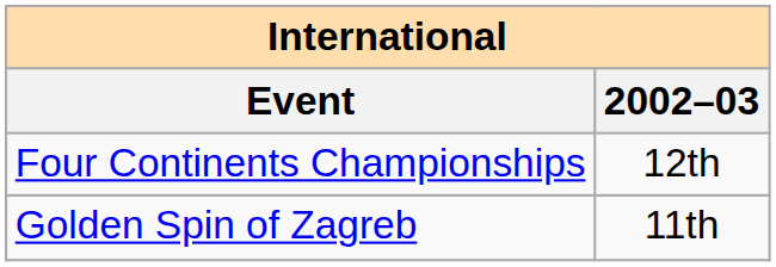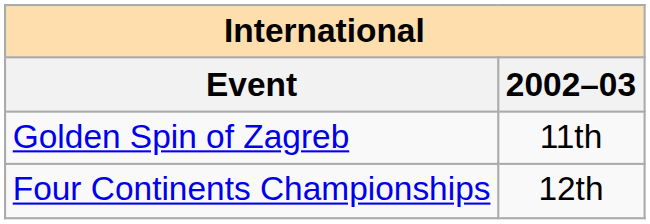 <table class="wikitable" style="text-align:center">
 <tr>
 <th style="background-color: #ffdead; " colspan=2 align=center>International</th>
 </tr>
 <tr>
 <th>Event</th>
 <th>2002–03</th>
 </tr>
 <tr>
+<td align=left><a href='#'>Golden Spin of Zagreb</a></td>
+<td>11th</td>
+</tr>
+<tr>
 <td align=left><a href='#'>Four Continents Championships</a></td>
 <td>12th</td>
 </tr>
-<tr>
-<td align=left><a href='#'>Golden Spin of Zagreb</a></td>
-<td>11th</td>
-</tr>
 </table>
